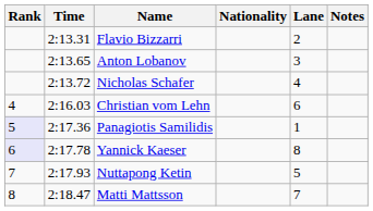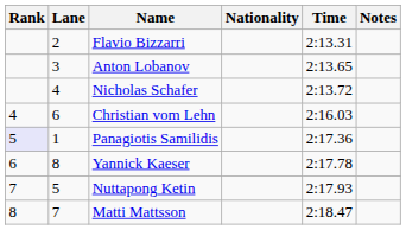 <table class="wikitable">
 <tr>
 <th>Rank</th>
-<th>Time</th>
+<th>Lane</th>
 <th>Name</th>
 <th>Nationality</th>
-<th>Lane</th>
+<th>Time</th>
 <th>Notes</th>
 </tr>
 <tr>
 <td></td>
-<td>2:13.31</td>
+<td>2</td>
 <td><a href='#'>Flavio Bizzarri</a></td>
 <td></td>
-<td>2</td>
+<td>2:13.31</td>
 <td></td>
 </tr>
 <tr>
 <td></td>
-<td>2:13.65</td>
+<td>3</td>
 <td><a href='#'>Anton Lobanov</a></td>
 <td></td>
-<td>3</td>
+<td>2:13.65</td>
 <td></td>
 </tr>
 <tr>
 <td></td>
-<td>2:13.72</td>
+<td>4</td>
 <td><a href='#'>Nicholas Schafer</a></td>
 <td></td>
-<td>4</td>
+<td>2:13.72</td>
 <td></td>
 </tr>
 <tr>
 <td>4</td>
-<td>2:16.03</td>
+<td>6</td>
 <td><a href='#'>Christian vom Lehn</a></td>
 <td></td>
-<td>6</td>
+<td>2:16.03</td>
 <td></td>
 </tr>
 <tr>
 <td style="background: lavender;">5</td>
-<td>2:17.36</td>
+<td>1</td>
 <td><a href='#'>Panagiotis Samilidis</a></td>
 <td></td>
-<td>1</td>
+<td>2:17.36</td>
 <td></td>
 </tr>
 <tr>
-<td style="background: lavender;">6</td>
-<td>2:17.78</td>
+<td>6</td>
+<td>8</td>
 <td><a href='#'>Yannick Kaeser</a></td>
 <td></td>
-<td>8</td>
+<td>2:17.78</td>
 <td></td>
 </tr>
 <tr>
 <td>7</td>
-<td>2:17.93</td>
+<td>5</td>
 <td><a href='#'>Nuttapong Ketin</a></td>
 <td></td>
-<td>5</td>
+<td>2:17.93</td>
 <td></td>
 </tr>
 <tr>
 <td>8</td>
-<td>2:18.47</td>
+<td>7</td>
 <td><a href='#'>Matti Mattsson</a></td>
 <td></td>
-<td>7</td>
+<td>2:18.47</td>
 <td></td>
 </tr>
 </table>
